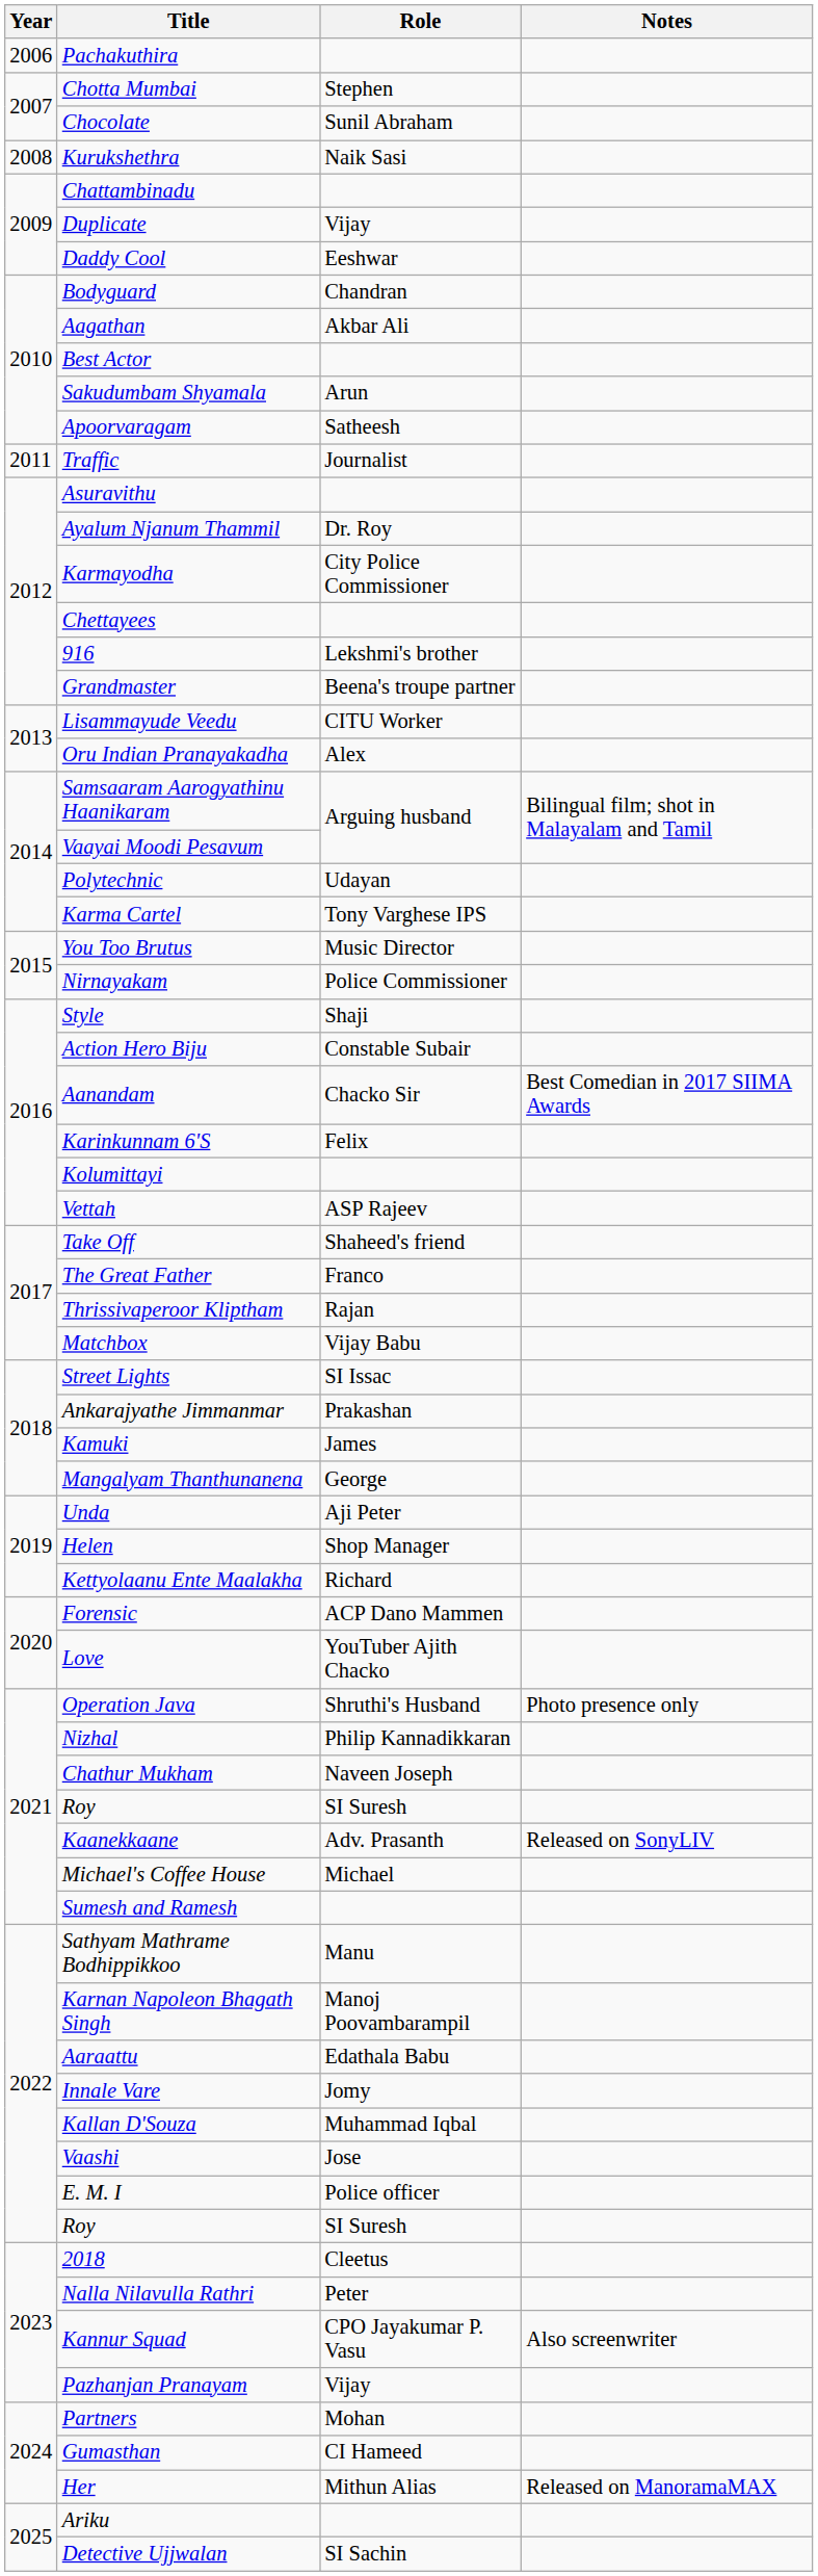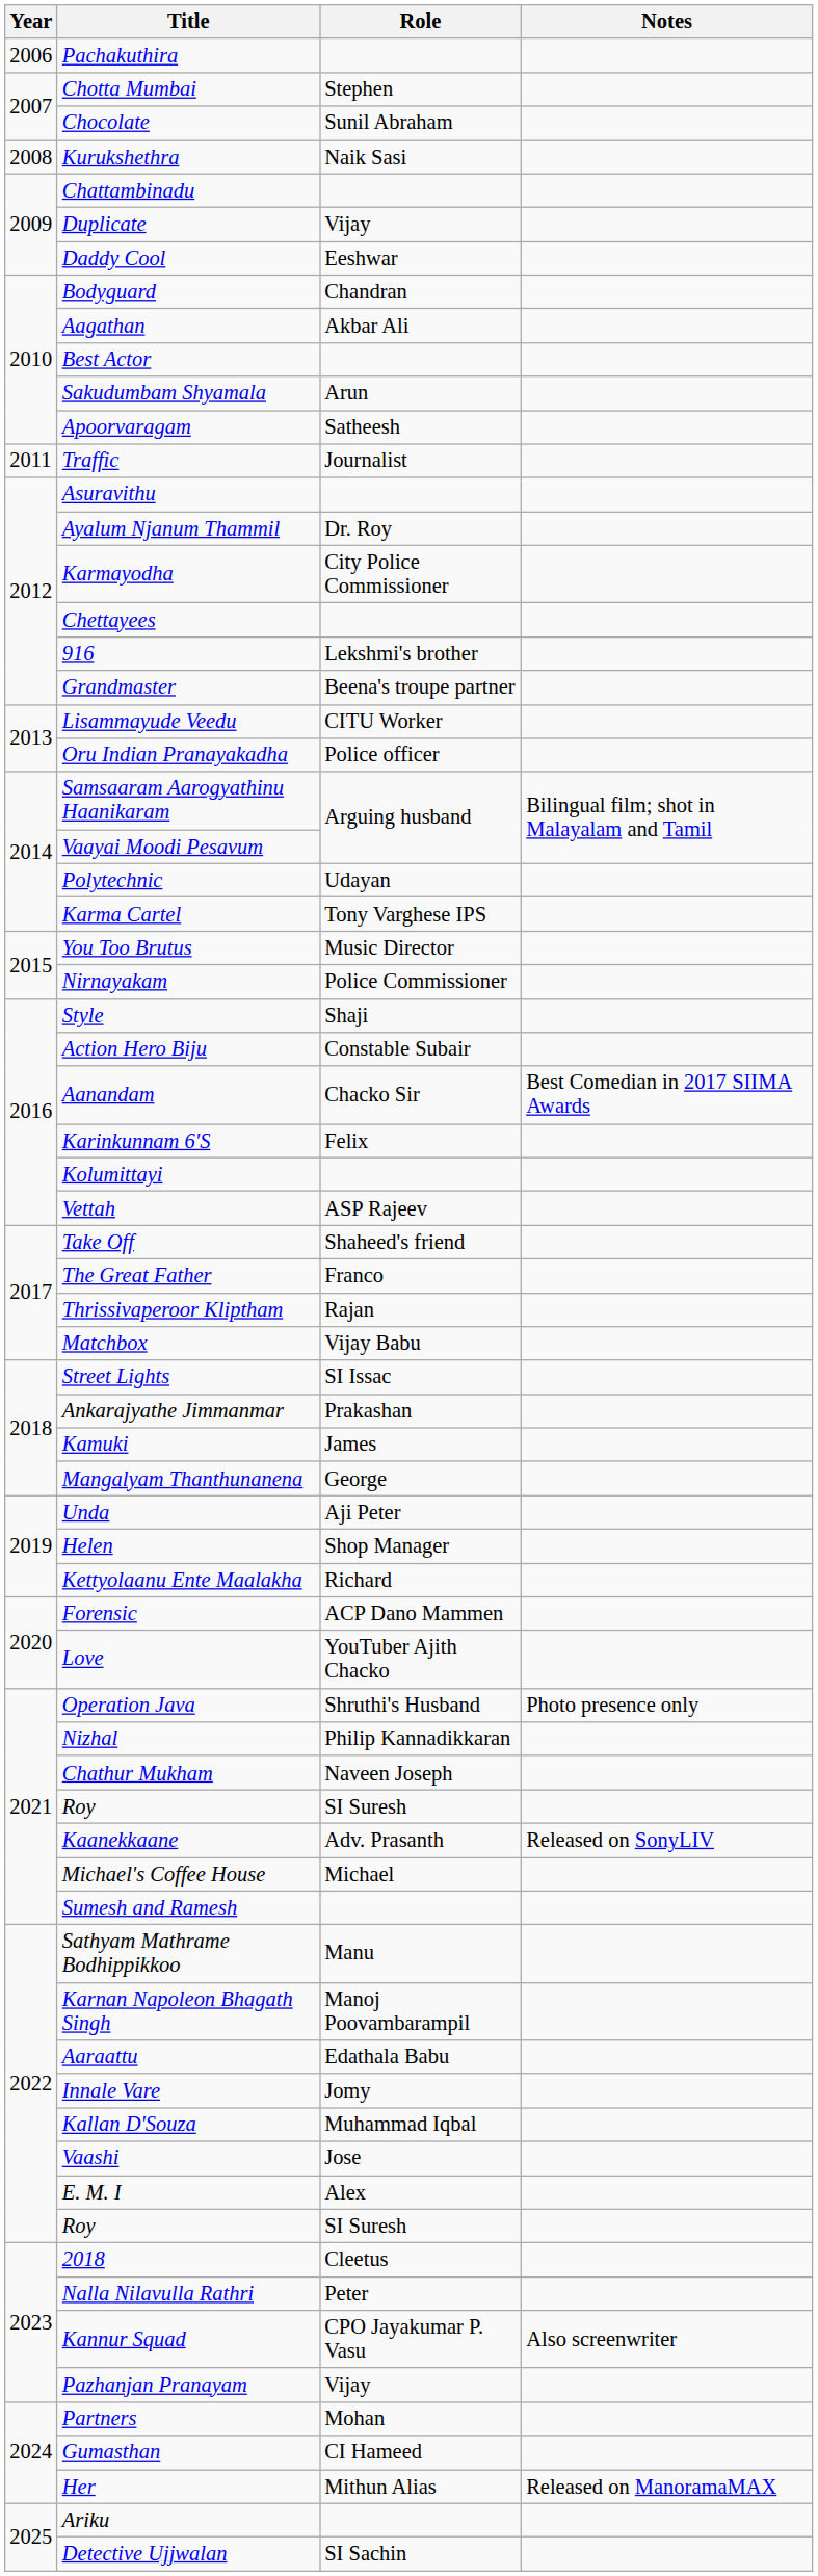 <table class="wikitable sortable">
 <tr>
 <th>Year</th>
 <th>Title</th>
 <th>Role</th>
 <th class="unsortable">Notes</th>
 </tr>
 <tr>
 <td>2006</td>
 <td><em><a href='#'>Pachakuthira</a></em></td>
 <td></td>
 <td></td>
 </tr>
 <tr>
 <td rowspan="2">2007</td>
 <td><em><a href='#'>Chotta Mumbai</a></em></td>
 <td>Stephen</td>
 </tr>
 <tr>
 <td><em><a href='#'>Chocolate</a></em></td>
 <td>Sunil Abraham</td>
 <td></td>
 </tr>
 <tr>
 <td>2008</td>
 <td><em><a href='#'>Kurukshethra</a></em></td>
 <td>Naik Sasi</td>
 <td></td>
 </tr>
 <tr>
 <td rowspan="3">2009</td>
 <td><em><a href='#'>Chattambinadu</a></em></td>
 <td></td>
 <td></td>
 </tr>
 <tr>
 <td><em><a href='#'>Duplicate</a></em></td>
 <td>Vijay</td>
 <td></td>
 </tr>
 <tr>
 <td><em><a href='#'>Daddy Cool</a></em></td>
 <td>Eeshwar</td>
 <td></td>
 </tr>
 <tr>
 <td rowspan="5">2010</td>
 <td><em><a href='#'>Bodyguard</a></em></td>
 <td>Chandran</td>
 <td></td>
 </tr>
 <tr>
 <td><em><a href='#'>Aagathan</a></em></td>
 <td>Akbar Ali</td>
 <td></td>
 </tr>
 <tr>
 <td><em><a href='#'>Best Actor</a></em></td>
 <td></td>
 <td></td>
 </tr>
 <tr>
 <td><em><a href='#'>Sakudumbam Shyamala</a></em></td>
 <td>Arun</td>
 <td></td>
 </tr>
 <tr>
 <td><em><a href='#'>Apoorvaragam</a></em></td>
 <td>Satheesh</td>
 <td></td>
 </tr>
 <tr>
 <td>2011</td>
 <td><em><a href='#'>Traffic</a></em></td>
 <td>Journalist</td>
 <td></td>
 </tr>
 <tr>
 <td rowspan="6">2012</td>
 <td><em><a href='#'>Asuravithu</a></em></td>
 <td></td>
 <td></td>
 </tr>
 <tr>
 <td><em><a href='#'>Ayalum Njanum Thammil</a></em></td>
 <td>Dr. Roy</td>
 <td></td>
 </tr>
 <tr>
 <td><em><a href='#'>Karmayodha</a></em></td>
 <td>City Police Commissioner</td>
 <td></td>
 </tr>
 <tr>
 <td><em><a href='#'>Chettayees</a></em></td>
 <td></td>
 <td></td>
 </tr>
 <tr>
 <td><em><a href='#'>916</a></em></td>
 <td>Lekshmi's brother</td>
 <td></td>
 </tr>
 <tr>
 <td><em><a href='#'>Grandmaster</a></em></td>
 <td>Beena's troupe partner</td>
 <td></td>
 </tr>
 <tr>
 <td rowspan="2">2013</td>
 <td><em><a href='#'>Lisammayude Veedu</a></em></td>
 <td>CITU Worker</td>
 <td></td>
 </tr>
 <tr>
 <td><em><a href='#'>Oru Indian Pranayakadha</a></em></td>
-<td>Alex</td>
+<td>Police officer</td>
 <td></td>
 </tr>
 <tr>
 <td rowspan="4">2014</td>
 <td><em><a href='#'>Samsaaram Aarogyathinu Haanikaram</a></em></td>
 <td rowspan="2">Arguing husband</td>
 <td rowspan="2">Bilingual film; shot in <a href='#'>Malayalam</a> and <a href='#'>Tamil</a></td>
 </tr>
 <tr>
 <td><em><a href='#'>Vaayai Moodi Pesavum</a></em></td>
 </tr>
 <tr>
 <td><em><a href='#'>Polytechnic</a></em></td>
 <td>Udayan</td>
 <td></td>
 </tr>
 <tr>
 <td><em><a href='#'>Karma Cartel</a></em></td>
 <td>Tony Varghese IPS</td>
 <td></td>
 </tr>
 <tr>
 <td rowspan="2">2015</td>
 <td><em><a href='#'>You Too Brutus</a></em></td>
 <td>Music Director</td>
 <td></td>
 </tr>
 <tr>
 <td><em><a href='#'>Nirnayakam</a></em></td>
 <td>Police Commissioner</td>
 <td></td>
 </tr>
 <tr>
 <td rowspan="6">2016</td>
 <td><em><a href='#'>Style</a></em></td>
 <td>Shaji</td>
 <td></td>
 </tr>
 <tr>
 <td><em><a href='#'>Action Hero Biju</a></em></td>
 <td>Constable Subair</td>
 <td></td>
 </tr>
 <tr>
 <td><em><a href='#'>Aanandam</a></em></td>
 <td>Chacko Sir</td>
 <td> Best Comedian in <a href='#'>2017 SIIMA Awards</a></td>
 </tr>
 <tr>
 <td><em><a href='#'>Karinkunnam 6'S</a></em></td>
 <td>Felix</td>
 <td></td>
 </tr>
 <tr>
 <td><em><a href='#'>Kolumittayi</a></em></td>
 <td></td>
 <td></td>
 </tr>
 <tr>
 <td><em><a href='#'>Vettah</a></em></td>
 <td>ASP Rajeev</td>
 <td></td>
 </tr>
 <tr>
 <td rowspan="4">2017</td>
 <td><em><a href='#'>Take Off</a></em></td>
 <td>Shaheed's friend</td>
 <td></td>
 </tr>
 <tr>
 <td><em><a href='#'>The Great Father</a></em></td>
 <td>Franco</td>
 <td></td>
 </tr>
 <tr>
 <td><em><a href='#'>Thrissivaperoor Kliptham</a></em></td>
 <td>Rajan</td>
 <td></td>
 </tr>
 <tr>
 <td><em><a href='#'>Matchbox</a></em></td>
 <td>Vijay Babu</td>
 <td></td>
 </tr>
 <tr>
 <td rowspan="4">2018</td>
 <td><em><a href='#'>Street Lights</a></em></td>
 <td>SI Issac</td>
 <td></td>
 </tr>
 <tr>
 <td><em>Ankarajyathe Jimmanmar</em></td>
 <td>Prakashan</td>
 <td></td>
 </tr>
 <tr>
 <td><em><a href='#'>Kamuki</a></em></td>
 <td>James</td>
 <td></td>
 </tr>
 <tr>
 <td><em><a href='#'>Mangalyam Thanthunanena</a></em></td>
 <td>George</td>
 <td></td>
 </tr>
 <tr>
 <td rowspan="3">2019</td>
 <td><em><a href='#'>Unda</a></em></td>
 <td>Aji Peter</td>
 <td></td>
 </tr>
 <tr>
 <td><em><a href='#'>Helen</a></em></td>
 <td>Shop Manager</td>
 <td></td>
 </tr>
 <tr>
 <td><a href='#'><em>Kettyolaanu Ente Maalakha</em></a></td>
 <td>Richard</td>
 <td></td>
 </tr>
 <tr>
 <td rowspan="2">2020</td>
 <td><em><a href='#'>Forensic</a></em></td>
 <td>ACP Dano Mammen</td>
 <td></td>
 </tr>
 <tr>
 <td><em><a href='#'>Love</a></em></td>
 <td>YouTuber Ajith Chacko</td>
 <td></td>
 </tr>
 <tr>
 <td rowspan="7">2021</td>
 <td><em><a href='#'>Operation Java</a></em></td>
 <td>Shruthi's Husband</td>
 <td>Photo presence only</td>
 </tr>
 <tr>
 <td><em><a href='#'>Nizhal</a></em></td>
 <td>Philip Kannadikkaran</td>
 <td></td>
 </tr>
 <tr>
 <td><em><a href='#'>Chathur Mukham</a></em></td>
 <td>Naveen Joseph</td>
 <td></td>
 </tr>
 <tr>
 <td><em>Roy</em></td>
 <td>SI Suresh</td>
 <td></td>
 </tr>
 <tr>
 <td><em><a href='#'>Kaanekkaane</a></em></td>
 <td>Adv. Prasanth</td>
 <td>Released on <a href='#'>SonyLIV</a></td>
 </tr>
 <tr>
 <td><em>Michael's Coffee House</em></td>
 <td>Michael</td>
 <td></td>
 </tr>
 <tr>
 <td><em><a href='#'>Sumesh and Ramesh</a></em></td>
 <td></td>
 <td></td>
 </tr>
 <tr>
 <td rowspan="8">2022</td>
 <td><em>Sathyam Mathrame Bodhippikkoo</em></td>
 <td>Manu</td>
 <td></td>
 </tr>
 <tr>
 <td><em><a href='#'>Karnan Napoleon Bhagath Singh</a></em></td>
 <td>Manoj Poovambarampil</td>
 <td></td>
 </tr>
 <tr>
 <td><a href='#'><em>Aaraattu</em></a></td>
 <td>Edathala Babu</td>
 <td></td>
 </tr>
 <tr>
 <td><em><a href='#'>Innale Vare</a></em></td>
 <td>Jomy</td>
 <td></td>
 </tr>
 <tr>
 <td><em><a href='#'>Kallan D'Souza</a></em></td>
 <td>Muhammad Iqbal</td>
 <td></td>
 </tr>
 <tr>
 <td><em><a href='#'>Vaashi</a></em></td>
 <td>Jose</td>
 <td></td>
 </tr>
 <tr>
 <td><em>E. M. I</em></td>
-<td>Police officer</td>
+<td>Alex</td>
 <td></td>
 </tr>
 <tr>
 <td><em>Roy</em></td>
 <td>SI Suresh</td>
 <td></td>
 </tr>
 <tr>
 <td rowspan="4">2023</td>
 <td><em><a href='#'>2018</a></em></td>
 <td>Cleetus</td>
 <td></td>
 </tr>
 <tr>
 <td><em><a href='#'>Nalla Nilavulla Rathri</a></em></td>
 <td>Peter</td>
 <td></td>
 </tr>
 <tr>
 <td><em><a href='#'>Kannur Squad</a></em></td>
 <td>CPO Jayakumar P. Vasu</td>
 <td>Also screenwriter</td>
 </tr>
 <tr>
 <td><em><a href='#'>Pazhanjan Pranayam</a></em></td>
 <td>Vijay</td>
 <td></td>
 </tr>
 <tr>
 <td rowspan=3>2024</td>
 <td><em><a href='#'>Partners</a></em></td>
 <td>Mohan</td>
 <td></td>
 </tr>
 <tr>
 <td><em><a href='#'>Gumasthan</a></em></td>
 <td>CI Hameed</td>
 <td></td>
 </tr>
 <tr>
 <td><em><a href='#'>Her</a></em></td>
 <td>Mithun Alias</td>
 <td>Released on <a href='#'>ManoramaMAX</a></td>
 </tr>
 <tr>
 <td rowspan=2>2025</td>
 <td><em>Ariku</em></td>
 <td></td>
 <td></td>
 </tr>
 <tr>
 <td><em><a href='#'>Detective Ujjwalan</a></em></td>
 <td>SI Sachin</td>
 <td></td>
 </tr>
 <tr>
 </tr>
 </table>
